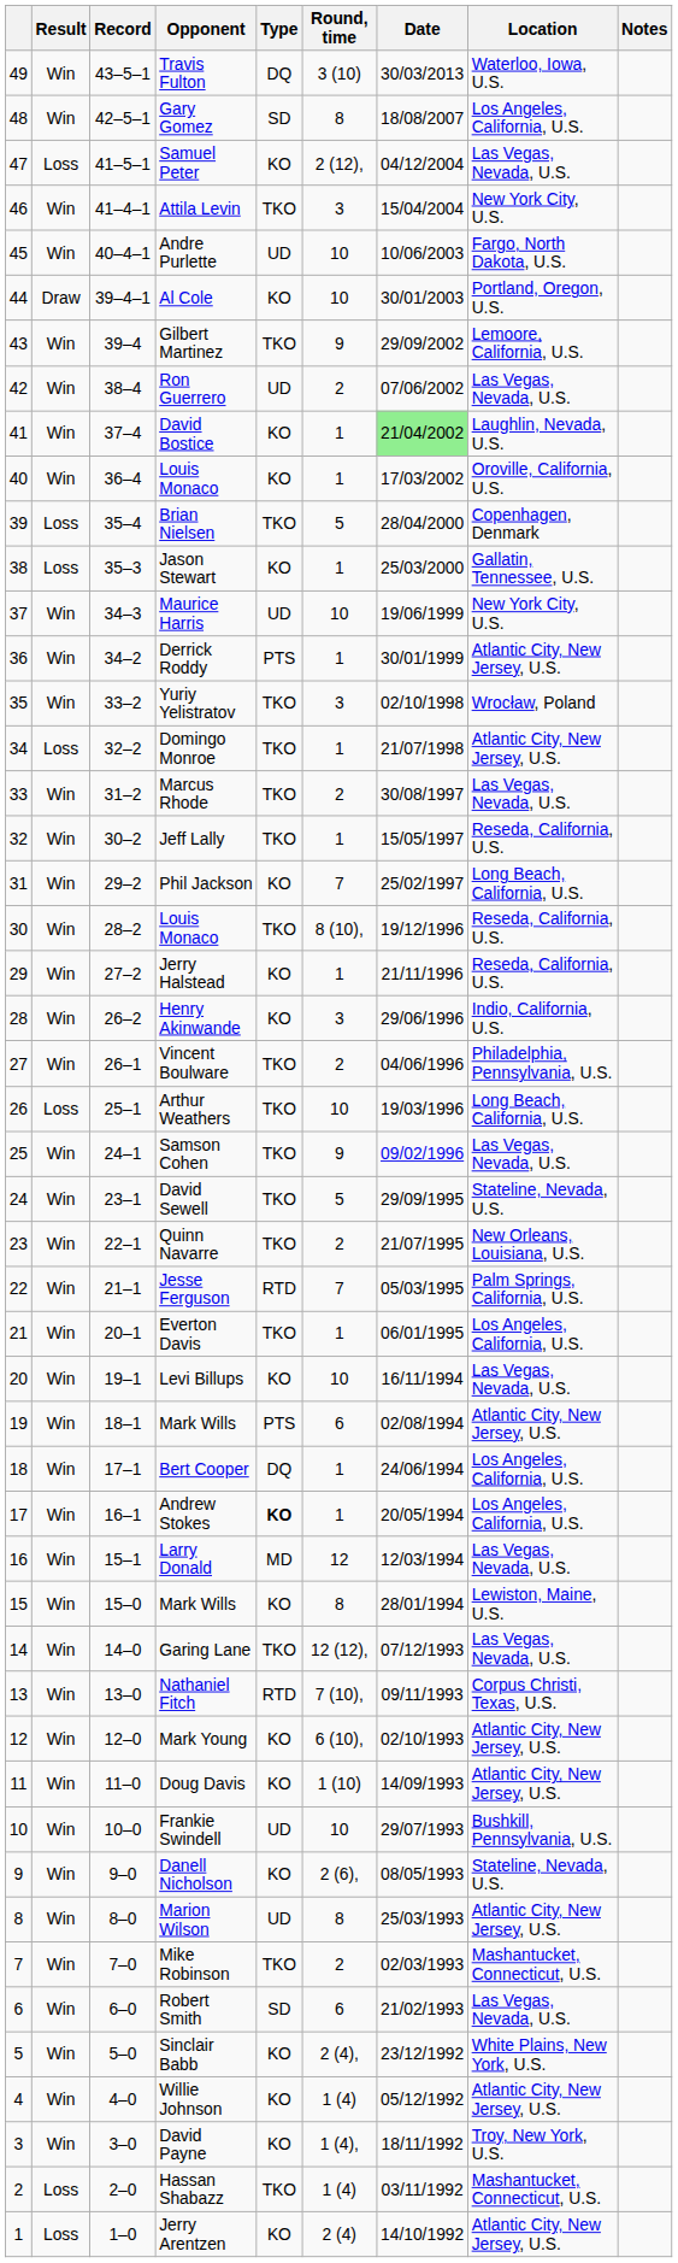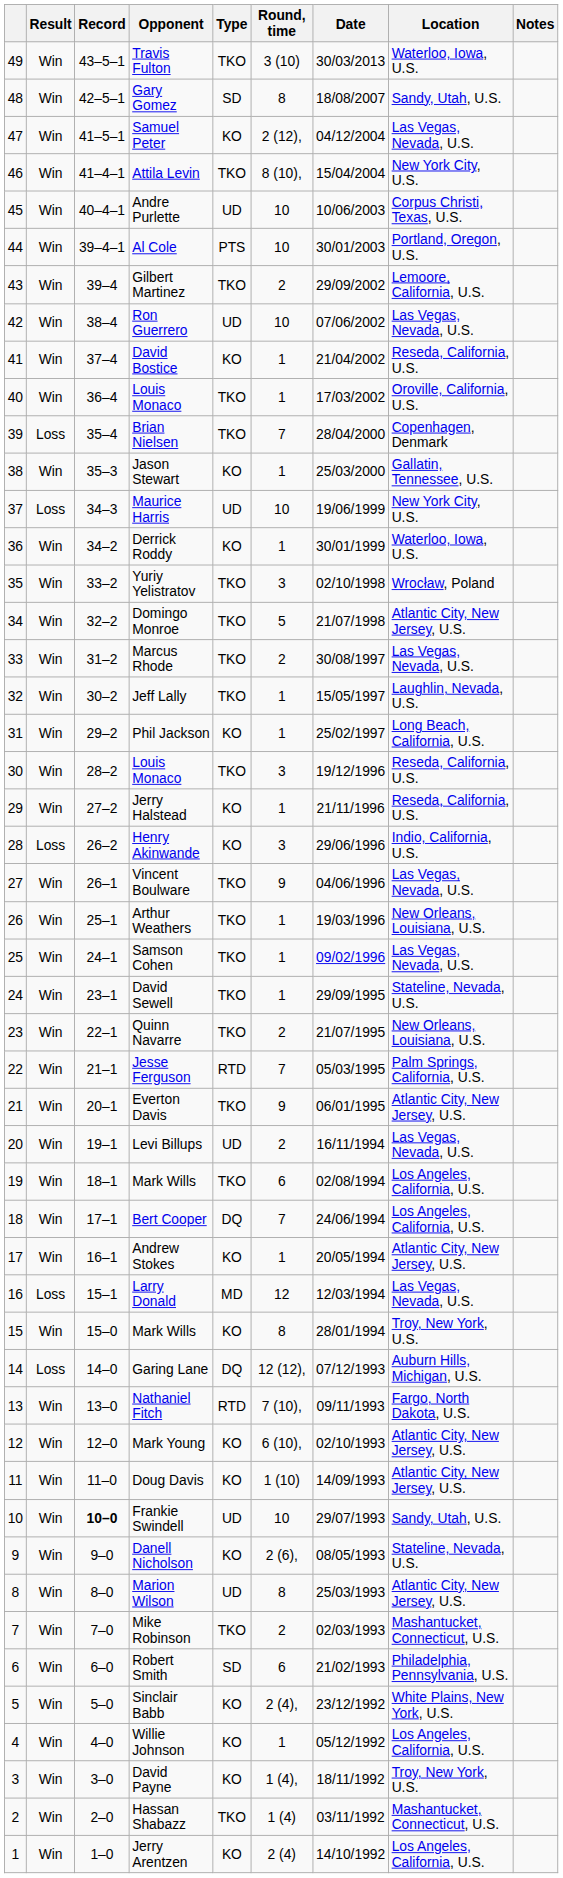 <table class="wikitable" style="text-align:center; font-size:95%">
 <tr>
 <th></th>
 <th>Result</th>
 <th>Record</th>
 <th>Opponent</th>
 <th>Type</th>
 <th>Round, time</th>
 <th>Date</th>
 <th>Location</th>
 <th>Notes</th>
 </tr>
 <tr>
 <td>49</td>
 <td>Win</td>
 <td>43–5–1</td>
 <td align=left> <a href='#'>Travis Fulton</a></td>
-<td>DQ</td>
+<td>TKO</td>
 <td>3 (10)</td>
 <td>30/03/2013</td>
 <td align=left> <a href='#'>Waterloo, Iowa</a>, U.S.</td>
 <td align=left></td>
 </tr>
 <tr>
 <td>48</td>
 <td>Win</td>
 <td>42–5–1</td>
 <td align=left> <a href='#'>Gary Gomez</a></td>
 <td>SD</td>
 <td>8</td>
 <td>18/08/2007</td>
-<td align=left> <a href='#'>Los Angeles, California</a>, U.S.</td>
+<td align=left> <a href='#'>Sandy, Utah</a>, U.S.</td>
 <td align=left></td>
 </tr>
 <tr>
 <td>47</td>
-<td>Loss</td>
+<td>Win</td>
 <td>41–5–1</td>
 <td align=left> <a href='#'>Samuel Peter</a></td>
 <td>KO</td>
 <td>2 (12), </td>
 <td>04/12/2004</td>
 <td align=left> <a href='#'>Las Vegas, Nevada</a>, U.S.</td>
 <td align=left></td>
 </tr>
 <tr>
 <td>46</td>
 <td>Win</td>
 <td>41–4–1</td>
 <td align=left> <a href='#'>Attila Levin</a></td>
 <td>TKO</td>
-<td>3</td>
+<td>8 (10), </td>
 <td>15/04/2004</td>
 <td align=left> <a href='#'>New York City</a>, U.S.</td>
 <td></td>
 </tr>
 <tr>
 <td>45</td>
 <td>Win</td>
 <td>40–4–1</td>
 <td align=left> Andre Purlette</td>
 <td>UD</td>
 <td>10</td>
 <td>10/06/2003</td>
-<td align=left> <a href='#'>Fargo, North Dakota</a>, U.S.</td>
+<td align=left> <a href='#'>Corpus Christi, Texas</a>, U.S.</td>
 <td align=left></td>
 </tr>
 <tr>
 <td>44</td>
-<td>Draw</td>
+<td>Win</td>
 <td>39–4–1</td>
 <td align=left> <a href='#'>Al Cole</a></td>
-<td>KO</td>
+<td>PTS</td>
 <td>10</td>
 <td>30/01/2003</td>
 <td align=left> <a href='#'>Portland, Oregon</a>, U.S.</td>
 <td align=left></td>
 </tr>
 <tr>
 <td>43</td>
 <td>Win</td>
 <td>39–4</td>
 <td align=left> Gilbert Martinez</td>
 <td>TKO</td>
-<td>9</td>
+<td>2</td>
 <td>29/09/2002</td>
 <td align=left> <a href='#'>Lemoore, California</a>, U.S.</td>
 <td align=left></td>
 </tr>
 <tr>
 <td>42</td>
 <td>Win</td>
 <td>38–4</td>
 <td align=left> <a href='#'>Ron Guerrero</a></td>
 <td>UD</td>
-<td>2</td>
+<td>10</td>
 <td>07/06/2002</td>
 <td align=left> <a href='#'>Las Vegas, Nevada</a>, U.S.</td>
 <td align=left></td>
 </tr>
 <tr>
 <td>41</td>
 <td>Win</td>
 <td>37–4</td>
 <td align=left> <a href='#'>David Bostice</a></td>
 <td>KO</td>
 <td>1</td>
-<td style="background: lightgreen;">21/04/2002</td>
-<td align=left> <a href='#'>Laughlin, Nevada</a>, U.S.</td>
+<td>21/04/2002</td>
+<td align=left> <a href='#'>Reseda, California</a>, U.S.</td>
 <td align=left></td>
 </tr>
 <tr>
 <td>40</td>
 <td>Win</td>
 <td>36–4</td>
 <td align=left> <a href='#'>Louis Monaco</a></td>
-<td>KO</td>
+<td>TKO</td>
 <td>1</td>
 <td>17/03/2002</td>
 <td align=left> <a href='#'>Oroville, California</a>, U.S.</td>
 <td align=left></td>
 </tr>
 <tr>
 <td>39</td>
 <td>Loss</td>
 <td>35–4</td>
 <td align=left> <a href='#'>Brian Nielsen</a></td>
 <td>TKO</td>
-<td>5</td>
+<td>7</td>
 <td>28/04/2000</td>
 <td align=left> <a href='#'>Copenhagen</a>, Denmark</td>
 <td align=left></td>
 </tr>
 <tr>
 <td>38</td>
-<td>Loss</td>
+<td>Win</td>
 <td>35–3</td>
 <td align=left> Jason Stewart</td>
 <td>KO</td>
 <td>1</td>
 <td>25/03/2000</td>
 <td align=left> <a href='#'>Gallatin, Tennessee</a>, U.S.</td>
 <td align=left></td>
 </tr>
 <tr>
 <td>37</td>
-<td>Win</td>
+<td>Loss</td>
 <td>34–3</td>
 <td align=left> <a href='#'>Maurice Harris</a></td>
 <td>UD</td>
 <td>10</td>
 <td>19/06/1999</td>
 <td align=left> <a href='#'>New York City</a>, U.S.</td>
 <td align=left></td>
 </tr>
 <tr>
 <td>36</td>
 <td>Win</td>
 <td>34–2</td>
 <td align=left> Derrick Roddy</td>
-<td>PTS</td>
+<td>KO</td>
 <td>1</td>
 <td>30/01/1999</td>
-<td align=left> <a href='#'>Atlantic City, New Jersey</a>, U.S.</td>
+<td align=left> <a href='#'>Waterloo, Iowa</a>, U.S.</td>
 <td align=left></td>
 </tr>
 <tr>
 <td>35</td>
 <td>Win</td>
 <td>33–2</td>
 <td align=left> Yuriy Yelistratov</td>
 <td>TKO</td>
 <td>3</td>
 <td>02/10/1998</td>
 <td align=left> <a href='#'>Wrocław</a>, Poland</td>
 <td align=left></td>
 </tr>
 <tr>
 <td>34</td>
-<td>Loss</td>
+<td>Win</td>
 <td>32–2</td>
 <td align=left> Domingo Monroe</td>
 <td>TKO</td>
-<td>1</td>
+<td>5</td>
 <td>21/07/1998</td>
 <td align=left> <a href='#'>Atlantic City, New Jersey</a>, U.S.</td>
 <td align=left></td>
 </tr>
 <tr>
 <td>33</td>
 <td>Win</td>
 <td>31–2</td>
 <td align=left> Marcus Rhode</td>
 <td>TKO</td>
 <td>2</td>
 <td>30/08/1997</td>
 <td align=left> <a href='#'>Las Vegas, Nevada</a>, U.S.</td>
 <td align=left></td>
 </tr>
 <tr>
 <td>32</td>
 <td>Win</td>
 <td>30–2</td>
 <td align=left> Jeff Lally</td>
 <td>TKO</td>
 <td>1</td>
 <td>15/05/1997</td>
-<td align=left> <a href='#'>Reseda, California</a>, U.S.</td>
+<td align=left> <a href='#'>Laughlin, Nevada</a>, U.S.</td>
 <td align=left></td>
 </tr>
 <tr>
 <td>31</td>
 <td>Win</td>
 <td>29–2</td>
 <td align=left> Phil Jackson</td>
 <td>KO</td>
-<td>7</td>
+<td>1</td>
 <td>25/02/1997</td>
 <td align=left> <a href='#'>Long Beach, California</a>, U.S.</td>
 <td align=left></td>
 </tr>
 <tr>
 <td>30</td>
 <td>Win</td>
 <td>28–2</td>
 <td align=left> <a href='#'>Louis Monaco</a></td>
 <td>TKO</td>
-<td>8 (10), </td>
+<td>3</td>
 <td>19/12/1996</td>
 <td align=left> <a href='#'>Reseda, California</a>, U.S.</td>
 <td align=left></td>
 </tr>
 <tr>
 <td>29</td>
 <td>Win</td>
 <td>27–2</td>
 <td align=left> Jerry Halstead</td>
 <td>KO</td>
 <td>1</td>
 <td>21/11/1996</td>
 <td align=left> <a href='#'>Reseda, California</a>, U.S.</td>
 <td align=left></td>
 </tr>
 <tr>
 <td>28</td>
-<td>Win</td>
+<td>Loss</td>
 <td>26–2</td>
 <td align=left> <a href='#'>Henry Akinwande</a></td>
 <td>KO</td>
 <td>3</td>
 <td>29/06/1996</td>
 <td align=left> <a href='#'>Indio, California</a>, U.S.</td>
 <td align=left></td>
 </tr>
 <tr>
 <td>27</td>
 <td>Win</td>
 <td>26–1</td>
 <td align=left> Vincent Boulware</td>
 <td>TKO</td>
-<td>2</td>
+<td>9</td>
 <td>04/06/1996</td>
-<td align=left> <a href='#'>Philadelphia, Pennsylvania</a>, U.S.</td>
+<td align=left> <a href='#'>Las Vegas, Nevada</a>, U.S.</td>
 <td align=left></td>
 </tr>
 <tr>
 <td>26</td>
-<td>Loss</td>
+<td>Win</td>
 <td>25–1</td>
 <td align=left> Arthur Weathers</td>
 <td>TKO</td>
-<td>10</td>
+<td>1</td>
 <td>19/03/1996</td>
-<td align=left> <a href='#'>Long Beach, California</a>, U.S.</td>
+<td align=left> <a href='#'>New Orleans, Louisiana</a>, U.S.</td>
 <td align=left></td>
 </tr>
 <tr>
 <td>25</td>
 <td>Win</td>
 <td>24–1</td>
 <td align=left> Samson Cohen</td>
 <td>TKO</td>
-<td>9</td>
+<td>1</td>
 <td><a href='#'>09/02/1996</a></td>
 <td align=left> <a href='#'>Las Vegas, Nevada</a>, U.S.</td>
 <td align=left></td>
 </tr>
 <tr>
 <td>24</td>
 <td>Win</td>
 <td>23–1</td>
 <td align=left> David Sewell</td>
 <td>TKO</td>
-<td>5</td>
+<td>1</td>
 <td>29/09/1995</td>
 <td align=left> <a href='#'>Stateline, Nevada</a>, U.S.</td>
 <td align=left></td>
 </tr>
 <tr>
 <td>23</td>
 <td>Win</td>
 <td>22–1</td>
 <td align=left> Quinn Navarre</td>
 <td>TKO</td>
 <td>2</td>
 <td>21/07/1995</td>
 <td align=left> <a href='#'>New Orleans, Louisiana</a>, U.S.</td>
 <td align=left></td>
 </tr>
 <tr>
 <td>22</td>
 <td>Win</td>
 <td>21–1</td>
 <td align=left> <a href='#'>Jesse Ferguson</a></td>
 <td>RTD</td>
 <td>7</td>
 <td>05/03/1995</td>
 <td align=left> <a href='#'>Palm Springs, California</a>, U.S.</td>
 <td align=left></td>
 </tr>
 <tr>
 <td>21</td>
 <td>Win</td>
 <td>20–1</td>
 <td align=left> Everton Davis</td>
 <td>TKO</td>
-<td>1</td>
+<td>9</td>
 <td>06/01/1995</td>
-<td align=left> <a href='#'>Los Angeles, California</a>, U.S.</td>
+<td align=left> <a href='#'>Atlantic City, New Jersey</a>, U.S.</td>
 <td align=left></td>
 </tr>
 <tr>
 <td>20</td>
 <td>Win</td>
 <td>19–1</td>
 <td align=left> Levi Billups</td>
-<td>KO</td>
-<td>10</td>
+<td>UD</td>
+<td>2</td>
 <td>16/11/1994</td>
 <td align=left> <a href='#'>Las Vegas, Nevada</a>, U.S.</td>
 <td align=left></td>
 </tr>
 <tr>
 <td>19</td>
 <td>Win</td>
 <td>18–1</td>
 <td align=left> Mark Wills</td>
-<td>PTS</td>
+<td>TKO</td>
 <td>6</td>
 <td>02/08/1994</td>
-<td align=left> <a href='#'>Atlantic City, New Jersey</a>, U.S.</td>
+<td align=left> <a href='#'>Los Angeles, California</a>, U.S.</td>
 <td align=left></td>
 </tr>
 <tr>
 <td>18</td>
 <td>Win</td>
 <td>17–1</td>
 <td align=left> <a href='#'>Bert Cooper</a></td>
 <td>DQ</td>
-<td>1</td>
+<td>7</td>
 <td>24/06/1994</td>
 <td align=left> <a href='#'>Los Angeles, California</a>, U.S.</td>
 <td align=left></td>
 </tr>
 <tr>
 <td>17</td>
 <td>Win</td>
 <td>16–1</td>
 <td align=left> Andrew Stokes</td>
-<td><strong>KO</strong></td>
+<td>KO</td>
 <td>1</td>
 <td>20/05/1994</td>
-<td align=left> <a href='#'>Los Angeles, California</a>, U.S.</td>
+<td align=left> <a href='#'>Atlantic City, New Jersey</a>, U.S.</td>
 <td align=left></td>
 </tr>
 <tr>
 <td>16</td>
-<td>Win</td>
+<td>Loss</td>
 <td>15–1</td>
 <td align=left> <a href='#'>Larry Donald</a></td>
 <td>MD</td>
 <td>12</td>
 <td>12/03/1994</td>
 <td align=left> <a href='#'>Las Vegas, Nevada</a>, U.S.</td>
 <td align=left></td>
 </tr>
 <tr>
 <td>15</td>
 <td>Win</td>
 <td>15–0</td>
 <td align=left> Mark Wills</td>
 <td>KO</td>
 <td>8</td>
 <td>28/01/1994</td>
-<td align=left> <a href='#'>Lewiston, Maine</a>, U.S.</td>
+<td align=left> <a href='#'>Troy, New York</a>, U.S.</td>
 <td align=left></td>
 </tr>
 <tr>
 <td>14</td>
-<td>Win</td>
+<td>Loss</td>
 <td>14–0</td>
 <td align=left> Garing Lane</td>
-<td>TKO</td>
+<td>DQ</td>
 <td>12 (12), </td>
 <td>07/12/1993</td>
-<td align=left> <a href='#'>Las Vegas, Nevada</a>, U.S.</td>
+<td align=left> <a href='#'>Auburn Hills, Michigan</a>, U.S.</td>
 <td align=left></td>
 </tr>
 <tr>
 <td>13</td>
 <td>Win</td>
 <td>13–0</td>
 <td align=left> <a href='#'>Nathaniel Fitch</a></td>
 <td>RTD</td>
 <td>7 (10), </td>
 <td>09/11/1993</td>
-<td align=left> <a href='#'>Corpus Christi, Texas</a>, U.S.</td>
+<td align=left> <a href='#'>Fargo, North Dakota</a>, U.S.</td>
 <td align=left></td>
 </tr>
 <tr>
 <td>12</td>
 <td>Win</td>
 <td>12–0</td>
 <td align=left> Mark Young</td>
 <td>KO</td>
 <td>6 (10), </td>
 <td>02/10/1993</td>
 <td align=left> <a href='#'>Atlantic City, New Jersey</a>, U.S.</td>
 <td align=left></td>
 </tr>
 <tr>
 <td>11</td>
 <td>Win</td>
 <td>11–0</td>
 <td align=left> Doug Davis</td>
 <td>KO</td>
 <td>1 (10)</td>
 <td>14/09/1993</td>
 <td align=left> <a href='#'>Atlantic City, New Jersey</a>, U.S.</td>
 <td align=left></td>
 </tr>
 <tr>
 <td>10</td>
 <td>Win</td>
-<td>10–0</td>
+<td><strong>10–0</strong></td>
 <td align=left> Frankie Swindell</td>
 <td>UD</td>
 <td>10</td>
 <td>29/07/1993</td>
-<td align=left> <a href='#'>Bushkill, Pennsylvania</a>, U.S.</td>
+<td align=left> <a href='#'>Sandy, Utah</a>, U.S.</td>
 <td align=left></td>
 </tr>
 <tr>
 <td>9</td>
 <td>Win</td>
 <td>9–0</td>
 <td align=left> <a href='#'>Danell Nicholson</a></td>
 <td>KO</td>
 <td>2 (6), </td>
 <td>08/05/1993</td>
 <td align=left> <a href='#'>Stateline, Nevada</a>, U.S.</td>
 <td align=left></td>
 </tr>
 <tr>
 <td>8</td>
 <td>Win</td>
 <td>8–0</td>
 <td align=left> <a href='#'>Marion Wilson</a></td>
 <td>UD</td>
 <td>8</td>
 <td>25/03/1993</td>
 <td align=left> <a href='#'>Atlantic City, New Jersey</a>, U.S.</td>
 <td align=left></td>
 </tr>
 <tr>
 <td>7</td>
 <td>Win</td>
 <td>7–0</td>
 <td align=left> Mike Robinson</td>
 <td>TKO</td>
 <td>2</td>
 <td>02/03/1993</td>
 <td align=left> <a href='#'>Mashantucket, Connecticut</a>, U.S.</td>
 <td align=left></td>
 </tr>
 <tr>
 <td>6</td>
 <td>Win</td>
 <td>6–0</td>
 <td align=left> Robert Smith</td>
 <td>SD</td>
 <td>6</td>
 <td>21/02/1993</td>
-<td align=left> <a href='#'>Las Vegas, Nevada</a>, U.S.</td>
+<td align=left> <a href='#'>Philadelphia, Pennsylvania</a>, U.S.</td>
 <td align=left></td>
 </tr>
 <tr>
 <td>5</td>
 <td>Win</td>
 <td>5–0</td>
 <td align=left> Sinclair Babb</td>
 <td>KO</td>
 <td>2 (4), </td>
 <td>23/12/1992</td>
 <td align=left> <a href='#'>White Plains, New York</a>, U.S.</td>
 <td align=left></td>
 </tr>
 <tr>
 <td>4</td>
 <td>Win</td>
 <td>4–0</td>
 <td align=left> Willie Johnson</td>
 <td>KO</td>
-<td>1 (4)</td>
+<td>1</td>
 <td>05/12/1992</td>
-<td align=left> <a href='#'>Atlantic City, New Jersey</a>, U.S.</td>
+<td align=left> <a href='#'>Los Angeles, California</a>, U.S.</td>
 <td align=left></td>
 </tr>
 <tr>
 <td>3</td>
 <td>Win</td>
 <td>3–0</td>
 <td align=left> David Payne</td>
 <td>KO</td>
 <td>1 (4), </td>
 <td>18/11/1992</td>
 <td align=left> <a href='#'>Troy, New York</a>, U.S.</td>
 <td align=left></td>
 </tr>
 <tr>
 <td>2</td>
-<td>Loss</td>
+<td>Win</td>
 <td>2–0</td>
 <td align=left> Hassan Shabazz</td>
 <td>TKO</td>
 <td>1 (4)</td>
 <td>03/11/1992</td>
 <td align=left> <a href='#'>Mashantucket, Connecticut</a>, U.S.</td>
 <td align=left></td>
 </tr>
 <tr>
 <td>1</td>
-<td>Loss</td>
+<td>Win</td>
 <td>1–0</td>
 <td align=left> Jerry Arentzen</td>
 <td>KO</td>
 <td>2 (4)</td>
 <td>14/10/1992</td>
-<td align=left> <a href='#'>Atlantic City, New Jersey</a>, U.S.</td>
+<td align=left> <a href='#'>Los Angeles, California</a>, U.S.</td>
 <td align=left></td>
 </tr>
 </table>
